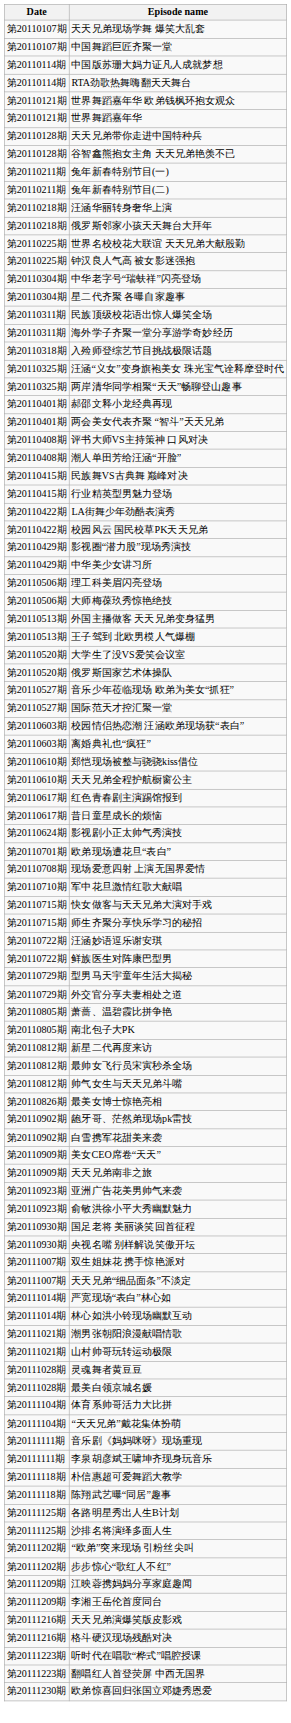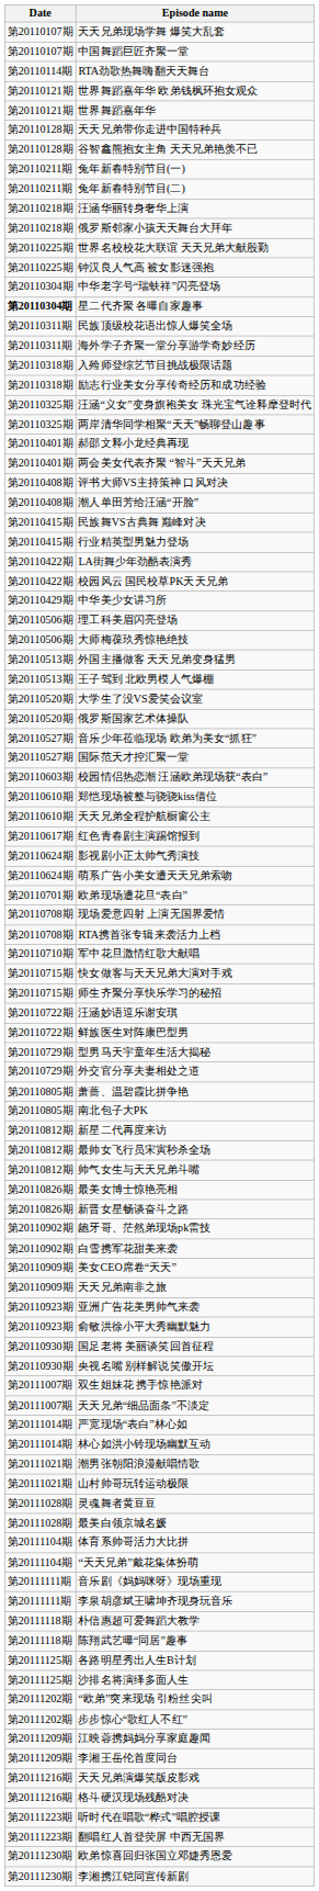 <table class="wikitable mw-collapsible mw-collapsed">
 <tr>
 <th>Date</th>
 <th>Episode name</th>
 </tr>
 <tr>
 <td>第20110107期</td>
 <td>天天兄弟现场学舞 爆笑大乱套</td>
 </tr>
 <tr>
 <td>第20110107期</td>
 <td>中国舞蹈巨匠齐聚一堂</td>
-</tr>
-<tr>
-<td>第20110114期</td>
-<td>中国版苏珊大妈力证凡人成就梦想</td>
 </tr>
 <tr>
 <td>第20110114期</td>
 <td>RTA劲歌热舞嗨翻天天舞台</td>
 </tr>
 <tr>
 <td>第20110121期</td>
 <td>世界舞蹈嘉年华 欧弟钱枫环抱女观众</td>
 </tr>
 <tr>
 <td>第20110121期</td>
 <td>世界舞蹈嘉年华</td>
 </tr>
 <tr>
 <td>第20110128期</td>
 <td>天天兄弟带你走进中国特种兵</td>
 </tr>
 <tr>
 <td>第20110128期</td>
 <td>谷智鑫熊抱女主角 天天兄弟艳羡不已</td>
 </tr>
 <tr>
 <td>第20110211期</td>
 <td>兔年新春特别节目(一)</td>
 </tr>
 <tr>
 <td>第20110211期</td>
 <td>兔年新春特别节目(二)</td>
 </tr>
 <tr>
 <td>第20110218期</td>
 <td>汪涵华丽转身奢华上演</td>
 </tr>
 <tr>
 <td>第20110218期</td>
 <td>俄罗斯邻家小孩天天舞台大拜年</td>
 </tr>
 <tr>
 <td>第20110225期</td>
 <td>世界名校校花大联谊 天天兄弟大献殷勤</td>
 </tr>
 <tr>
 <td>第20110225期</td>
 <td>钟汉良人气高 被女影迷强抱</td>
 </tr>
 <tr>
 <td>第20110304期</td>
 <td>中华老字号“瑞蚨祥”闪亮登场</td>
 </tr>
 <tr>
-<td>第20110304期</td>
+<td><strong>第20110304期</strong></td>
 <td>星二代齐聚 各曝自家趣事</td>
 </tr>
 <tr>
 <td>第20110311期</td>
 <td>民族顶级校花语出惊人爆笑全场</td>
 </tr>
 <tr>
 <td>第20110311期</td>
 <td>海外学子齐聚一堂分享游学奇妙经历</td>
 </tr>
 <tr>
 <td>第20110318期</td>
 <td>入殓师登综艺节目挑战极限话题</td>
+</tr>
+<tr>
+<td>第20110318期</td>
+<td>励志行业美女分享传奇经历和成功经验</td>
 </tr>
 <tr>
 <td>第20110325期</td>
 <td>汪涵“义女”变身旗袍美女 珠光宝气诠释摩登时代</td>
 </tr>
 <tr>
 <td>第20110325期</td>
 <td>两岸清华同学相聚“天天”畅聊登山趣事</td>
 </tr>
 <tr>
 <td>第20110401期</td>
 <td>郝邵文释小龙经典再现</td>
 </tr>
 <tr>
 <td>第20110401期</td>
 <td>两会美女代表齐聚 “智斗”天天兄弟</td>
 </tr>
 <tr>
 <td>第20110408期</td>
 <td>评书大师VS主持策神 口风对决</td>
 </tr>
 <tr>
 <td>第20110408期</td>
 <td>潮人单田芳给汪涵“开脸”</td>
 </tr>
 <tr>
 <td>第20110415期</td>
 <td>民族舞VS古典舞 巅峰对决</td>
 </tr>
 <tr>
 <td>第20110415期</td>
 <td>行业精英型男魅力登场</td>
 </tr>
 <tr>
 <td>第20110422期</td>
 <td>LA街舞少年劲酷表演秀</td>
 </tr>
 <tr>
 <td>第20110422期</td>
 <td>校园风云 国民校草PK天天兄弟</td>
 </tr>
 <tr>
 <td>第20110429期</td>
-<td>影视圈“潜力股”现场秀演技</td>
-</tr>
-<tr>
-<td>第20110429期</td>
 <td>中华美少女讲习所</td>
 </tr>
 <tr>
 <td>第20110506期</td>
 <td>理工科美眉闪亮登场</td>
 </tr>
 <tr>
 <td>第20110506期</td>
 <td>大师梅葆玖秀惊艳绝技</td>
 </tr>
 <tr>
 <td>第20110513期</td>
 <td>外国主播做客 天天兄弟变身猛男</td>
 </tr>
 <tr>
 <td>第20110513期</td>
 <td>王子驾到 北欧男模人气爆棚</td>
 </tr>
 <tr>
 <td>第20110520期</td>
 <td>大学生了没VS爱笑会议室</td>
 </tr>
 <tr>
 <td>第20110520期</td>
 <td>俄罗斯国家艺术体操队</td>
 </tr>
 <tr>
 <td>第20110527期</td>
 <td>音乐少年莅临现场 欧弟为美女“抓狂”</td>
 </tr>
 <tr>
 <td>第20110527期</td>
 <td>国际范天才控汇聚一堂</td>
 </tr>
 <tr>
 <td>第20110603期</td>
 <td>校园情侣热恋潮 汪涵欧弟现场获“表白”</td>
 </tr>
 <tr>
-<td>第20110603期</td>
-<td>离婚典礼也“疯狂”</td>
-</tr>
-<tr>
 <td>第20110610期</td>
 <td>郑恺现场被整与骁骁kiss借位</td>
 </tr>
 <tr>
 <td>第20110610期</td>
 <td>天天兄弟全程护航橱窗公主</td>
 </tr>
 <tr>
 <td>第20110617期</td>
 <td>红色青春剧主演踢馆报到</td>
 </tr>
 <tr>
-<td>第20110617期</td>
-<td>昔日童星成长的烦恼</td>
+<td>第20110624期</td>
+<td>影视剧小正太帅气秀演技</td>
 </tr>
 <tr>
 <td>第20110624期</td>
-<td>影视剧小正太帅气秀演技</td>
+<td>萌系广告小美女遭天天兄弟索吻</td>
 </tr>
 <tr>
 <td>第20110701期</td>
 <td>欧弟现场遭花旦“表白”</td>
 </tr>
 <tr>
 <td>第20110708期</td>
 <td>现场爱意四射 上演无国界爱情</td>
+</tr>
+<tr>
+<td>第20110708期</td>
+<td>RTA携首张专辑来袭活力上档</td>
 </tr>
 <tr>
 <td>第20110710期</td>
 <td>军中花旦激情红歌大献唱</td>
 </tr>
 <tr>
 <td>第20110715期</td>
 <td>快女做客与天天兄弟大演对手戏</td>
 </tr>
 <tr>
 <td>第20110715期</td>
 <td>师生齐聚分享快乐学习的秘招</td>
 </tr>
 <tr>
 <td>第20110722期</td>
 <td>汪涵妙语逗乐谢安琪</td>
 </tr>
 <tr>
 <td>第20110722期</td>
 <td>鲜族医生对阵康巴型男</td>
 </tr>
 <tr>
 <td>第20110729期</td>
 <td>型男马天宇童年生活大揭秘</td>
 </tr>
 <tr>
 <td>第20110729期</td>
 <td>外交官分享夫妻相处之道</td>
 </tr>
 <tr>
 <td>第20110805期</td>
 <td>萧蔷、温碧霞比拼争艳</td>
 </tr>
 <tr>
 <td>第20110805期</td>
 <td>南北包子大PK</td>
 </tr>
 <tr>
 <td>第20110812期</td>
 <td>新星二代再度来访</td>
 </tr>
 <tr>
 <td>第20110812期</td>
 <td>最帅女飞行员宋寅秒杀全场</td>
 </tr>
 <tr>
 <td>第20110812期</td>
 <td>帅气女生与天天兄弟斗嘴</td>
 </tr>
 <tr>
 <td>第20110826期</td>
 <td>最美女博士惊艳亮相</td>
+</tr>
+<tr>
+<td>第20110826期</td>
+<td>新晋女星畅谈奋斗之路</td>
 </tr>
 <tr>
 <td>第20110902期</td>
 <td>龅牙哥、茫然弟现场pk雷技</td>
 </tr>
 <tr>
 <td>第20110902期</td>
 <td>白雪携军花甜美来袭</td>
 </tr>
 <tr>
 <td>第20110909期</td>
 <td>美女CEO席卷“天天”</td>
 </tr>
 <tr>
 <td>第20110909期</td>
 <td>天天兄弟南非之旅</td>
 </tr>
 <tr>
 <td>第20110923期</td>
 <td>亚洲广告花美男帅气来袭</td>
 </tr>
 <tr>
 <td>第20110923期</td>
 <td>俞敏洪徐小平大秀幽默魅力</td>
 </tr>
 <tr>
 <td>第20110930期</td>
 <td>国足老将 美丽谈笑回首征程</td>
 </tr>
 <tr>
 <td>第20110930期</td>
 <td>央视名嘴 别样解说笑傲开坛</td>
 </tr>
 <tr>
 <td>第20111007期</td>
 <td>双生姐妹花 携手惊艳派对</td>
 </tr>
 <tr>
 <td>第20111007期</td>
 <td>天天兄弟“细品面条”不淡定</td>
 </tr>
 <tr>
 <td>第20111014期</td>
 <td>严宽现场“表白”林心如</td>
 </tr>
 <tr>
 <td>第20111014期</td>
 <td>林心如洪小铃现场幽默互动</td>
 </tr>
 <tr>
 <td>第20111021期</td>
 <td>潮男张朝阳浪漫献唱情歌</td>
 </tr>
 <tr>
 <td>第20111021期</td>
 <td>山村帅哥玩转运动极限</td>
 </tr>
 <tr>
 <td>第20111028期</td>
 <td>灵魂舞者黄豆豆</td>
 </tr>
 <tr>
 <td>第20111028期</td>
 <td>最美白领京城名媛</td>
 </tr>
 <tr>
 <td>第20111104期</td>
 <td>体育系帅哥活力大比拼</td>
 </tr>
 <tr>
 <td>第20111104期</td>
 <td>“天天兄弟”戴花集体扮萌</td>
 </tr>
 <tr>
 <td>第20111111期</td>
 <td>音乐剧《妈妈咪呀》现场重现</td>
 </tr>
 <tr>
 <td>第20111111期</td>
 <td>李泉胡彦斌王啸坤齐现身玩音乐</td>
 </tr>
 <tr>
 <td>第20111118期</td>
 <td>朴信惠超可爱舞蹈大教学</td>
 </tr>
 <tr>
 <td>第20111118期</td>
 <td>陈翔武艺曝“同居”趣事</td>
 </tr>
 <tr>
 <td>第20111125期</td>
 <td>各路明星秀出人生B计划</td>
 </tr>
 <tr>
 <td>第20111125期</td>
 <td>沙排名将演绎多面人生</td>
 </tr>
 <tr>
 <td>第20111202期</td>
 <td>“欧弟”突来现场 引粉丝尖叫</td>
 </tr>
 <tr>
 <td>第20111202期</td>
 <td>步步惊心“歌红人不红”</td>
 </tr>
 <tr>
 <td>第20111209期</td>
 <td>江映蓉携妈妈分享家庭趣闻</td>
 </tr>
 <tr>
 <td>第20111209期</td>
 <td>李湘王岳伦首度同台</td>
 </tr>
 <tr>
 <td>第20111216期</td>
 <td>天天兄弟演爆笑版皮影戏</td>
 </tr>
 <tr>
 <td>第20111216期</td>
 <td>格斗硬汉现场残酷对决</td>
 </tr>
 <tr>
 <td>第20111223期</td>
 <td>听时代在唱歌“桦式”唱腔授课</td>
 </tr>
 <tr>
 <td>第20111223期</td>
 <td>翻唱红人首登荧屏 中西无国界</td>
 </tr>
 <tr>
 <td>第20111230期</td>
 <td>欧弟惊喜回归张国立邓婕秀恩爱</td>
 </tr>
+<tr>
+<td>第20111230期</td>
+<td>李湘携江铠同宣传新剧</td>
+</tr>
 </table>
